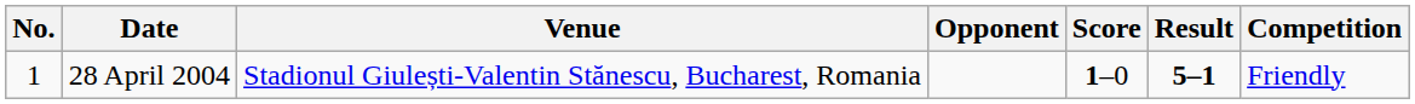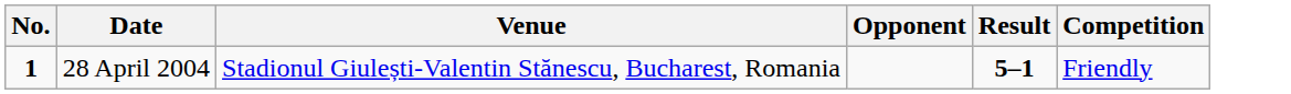 <table class="wikitable sortable">
 <tr>
 <th scope="col">No.</th>
 <th scope="col">Date</th>
 <th scope="col">Venue</th>
 <th scope="col">Opponent</th>
-<th scope="col">Score</th>
 <th scope="col">Result</th>
 <th scope="col">Competition</th>
 </tr>
 <tr>
-<td align="center">1</td>
+<td align="center"><strong>1</strong></td>
 <td>28 April 2004</td>
 <td><a href='#'>Stadionul Giulești-Valentin Stănescu</a>, <a href='#'>Bucharest</a>, Romania</td>
 <td></td>
-<td align="center"><strong>1</strong>–0</td>
 <td align="center"><strong>5–1</strong></td>
 <td><a href='#'>Friendly</a></td>
 </tr>
 </table>
